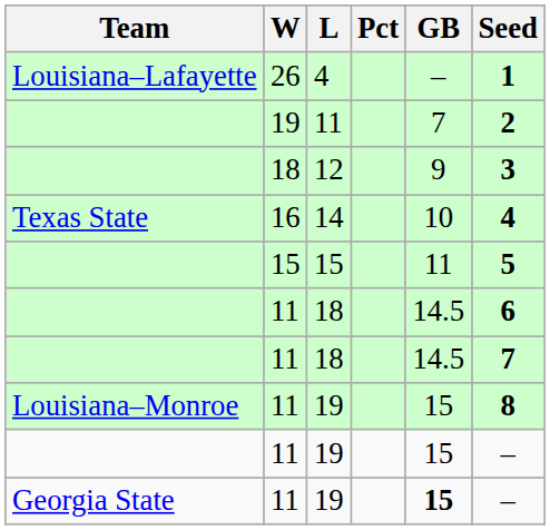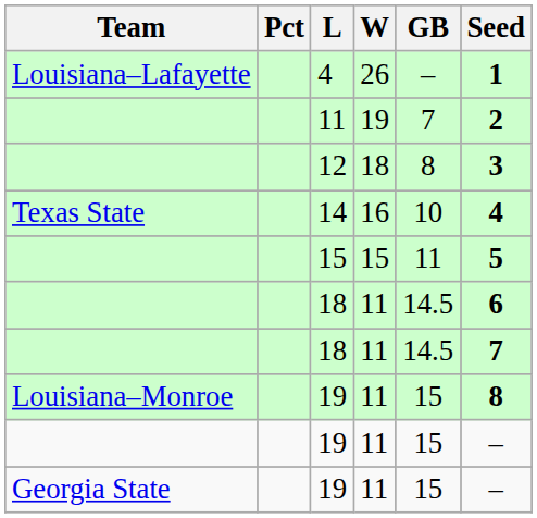 <table class=wikitable>
 <tr>
 <th>Team</th>
+<th>Pct</th>
+<th>L</th>
 <th>W</th>
-<th>L</th>
-<th>Pct</th>
 <th>GB</th>
 <th>Seed</th>
 </tr>
 <tr style="background: #ccffcc">
 <td><a href='#'>Louisiana–Lafayette</a></td>
+<td></td>
+<td>4</td>
 <td>26</td>
-<td>4</td>
-<td></td>
 <td style="text-align: center">–</td>
 <td style="text-align: center"><strong>1</strong></td>
 </tr>
 <tr style="background: #ccffcc">
 <td></td>
+<td></td>
+<td>11</td>
 <td>19</td>
-<td>11</td>
-<td></td>
 <td style="text-align: center">7</td>
 <td style="text-align: center"><strong>2</strong></td>
 </tr>
 <tr style="background: #ccffcc">
 <td></td>
+<td></td>
+<td>12</td>
 <td>18</td>
-<td>12</td>
-<td></td>
-<td style="text-align: center">9</td>
+<td style="text-align: center">8</td>
 <td style="text-align: center"><strong>3</strong></td>
 </tr>
 <tr style="background: #ccffcc">
 <td><a href='#'>Texas State</a></td>
+<td></td>
+<td>14</td>
 <td>16</td>
-<td>14</td>
-<td></td>
 <td style="text-align: center">10</td>
 <td style="text-align: center"><strong>4</strong></td>
 </tr>
 <tr style="background: #ccffcc">
 <td></td>
+<td></td>
 <td>15</td>
 <td>15</td>
-<td></td>
 <td style="text-align: center">11</td>
 <td style="text-align: center"><strong>5</strong></td>
 </tr>
 <tr style="background: #ccffcc">
 <td></td>
+<td></td>
+<td>18</td>
 <td>11</td>
-<td>18</td>
-<td></td>
 <td style="text-align: center">14.5</td>
 <td style="text-align: center"><strong>6</strong></td>
 </tr>
 <tr style="background: #ccffcc">
 <td></td>
+<td></td>
+<td>18</td>
 <td>11</td>
-<td>18</td>
-<td></td>
 <td style="text-align: center">14.5</td>
 <td style="text-align: center"><strong>7</strong></td>
 </tr>
 <tr style="background: #ccffcc">
 <td><a href='#'>Louisiana–Monroe</a></td>
+<td></td>
+<td>19</td>
 <td>11</td>
-<td>19</td>
-<td></td>
 <td style="text-align: center">15</td>
 <td style="text-align: center"><strong>8</strong></td>
 </tr>
 <tr>
 <td></td>
+<td></td>
+<td>19</td>
 <td>11</td>
-<td>19</td>
-<td></td>
 <td style="text-align: center">15</td>
 <td style="text-align: center">–</td>
 </tr>
 <tr>
 <td><a href='#'>Georgia State</a></td>
+<td></td>
+<td>19</td>
 <td>11</td>
-<td>19</td>
-<td></td>
-<td style="text-align: center"><strong>15</strong></td>
+<td style="text-align: center">15</td>
 <td style="text-align: center">–</td>
 </tr>
 </table>
